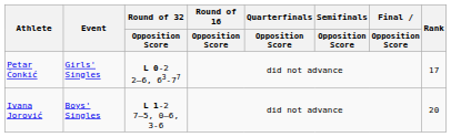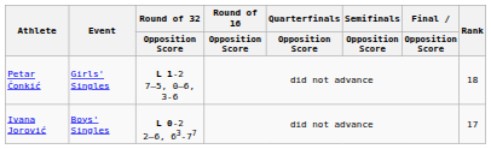 <table class=wikitable style="font-size:90%">
 <tr>
 <th rowspan="2">Athlete</th>
 <th rowspan="2">Event</th>
 <th>Round of 32</th>
 <th>Round of 16</th>
 <th>Quarterfinals</th>
 <th>Semifinals</th>
 <th>Final / </th>
 <th rowspan=2>Rank</th>
 </tr>
 <tr style="font-size:95%">
 <th>Opposition<br>Score</th>
 <th>Opposition<br>Score</th>
 <th>Opposition<br>Score</th>
 <th>Opposition<br>Score</th>
 <th>Opposition<br>Score</th>
 </tr>
 <tr align=center>
 <td align=left><a href='#'>Petar Čonkić</a></td>
 <td align=left><a href='#'>Girls' Singles</a></td>
+<td><br><strong>L</strong> <strong>1</strong>-2 <br> 7–5, 0–6, 3-6</td>
+<td colspan=4>did not advance</td>
+<td>18</td>
+</tr>
+<tr align=center>
+<td align=left><a href='#'>Ivana Jorović</a></td>
+<td align=left><a href='#'>Boys' Singles</a></td>
 <td><br><strong>L</strong> <strong>0</strong>-2 <br> 2–6, 6<sup>3</sup>-7<sup>7</sup></td>
 <td colspan=4>did not advance</td>
 <td>17</td>
 </tr>
-<tr align=center>
-<td align=left><a href='#'>Ivana Jorović</a></td>
-<td align=left><a href='#'>Boys' Singles</a></td>
-<td><br><strong>L</strong> <strong>1</strong>-2 <br> 7–5, 0–6, 3-6</td>
-<td colspan=4>did not advance</td>
-<td>20</td>
-</tr>
 </table>
